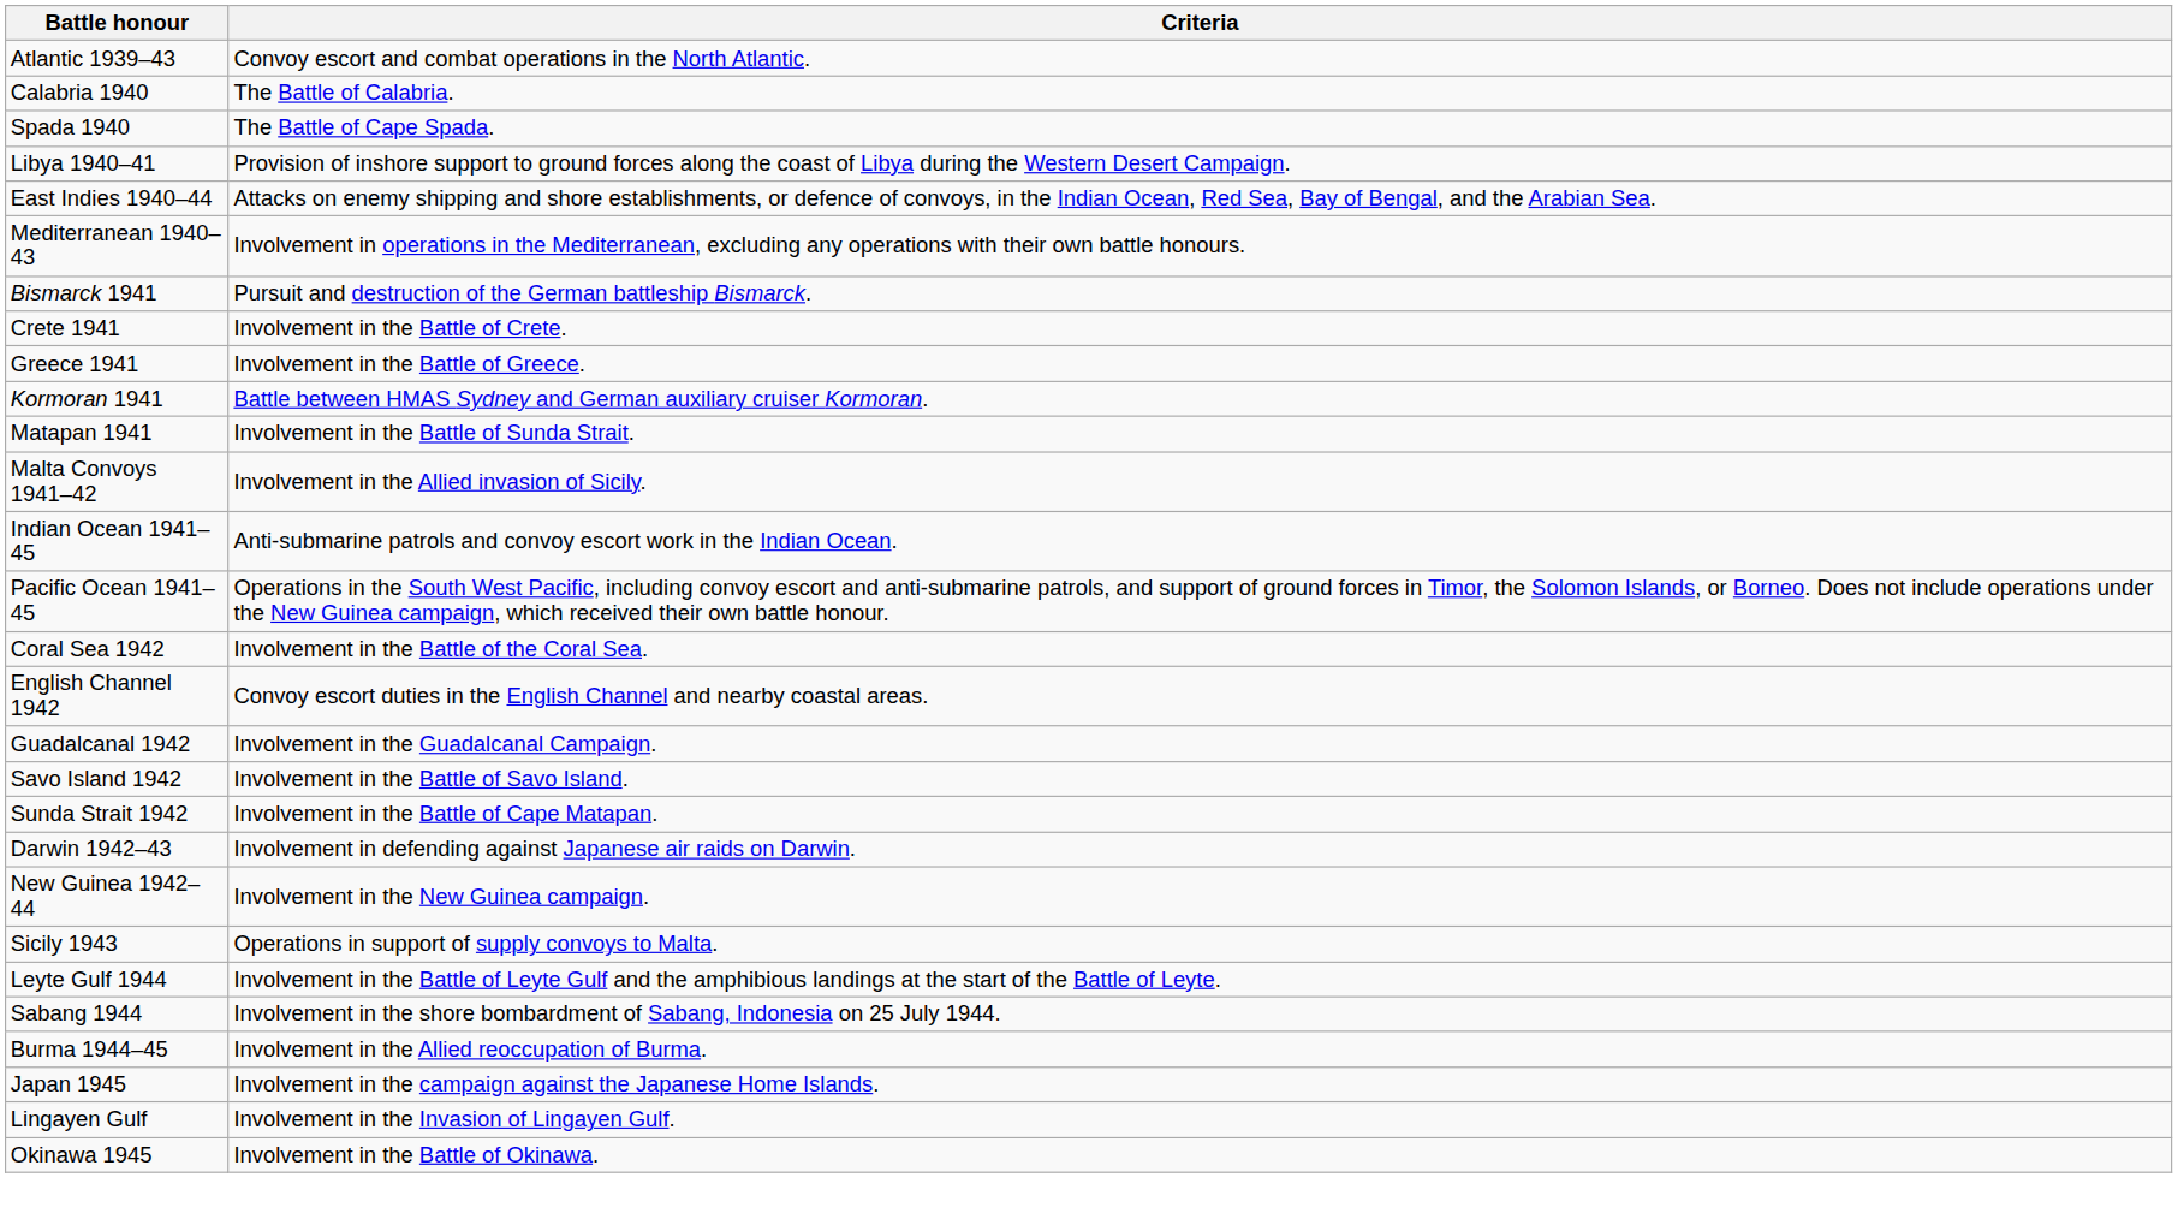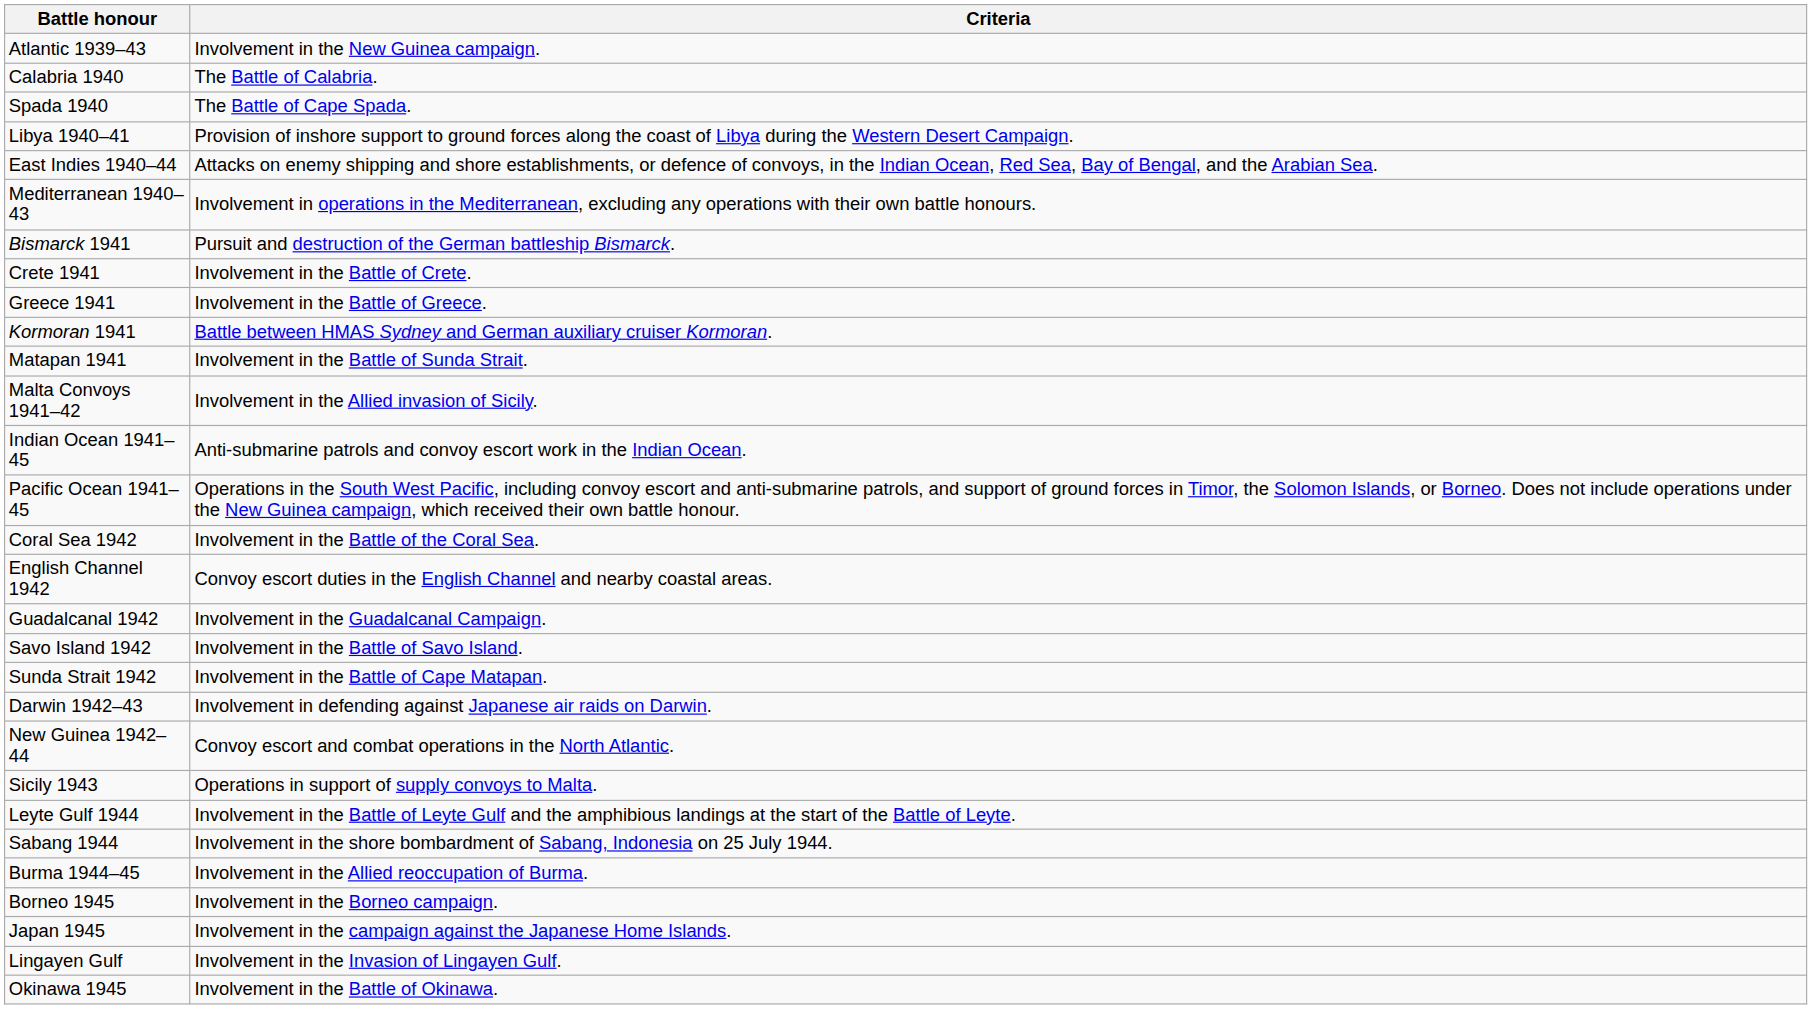 <table class="wikitable" border="1">
 <tr>
 <th>Battle honour</th>
 <th>Criteria</th>
 </tr>
 <tr>
 <td>Atlantic 1939–43</td>
-<td>Convoy escort and combat operations in the <a href='#'>North Atlantic</a>.</td>
+<td>Involvement in the <a href='#'>New Guinea campaign</a>.</td>
 </tr>
 <tr>
 <td>Calabria 1940</td>
 <td>The <a href='#'>Battle of Calabria</a>.</td>
 </tr>
 <tr>
 <td>Spada 1940</td>
 <td>The <a href='#'>Battle of Cape Spada</a>.</td>
 </tr>
 <tr>
 <td>Libya 1940–41</td>
 <td>Provision of inshore support to ground forces along the coast of <a href='#'>Libya</a> during the <a href='#'>Western Desert Campaign</a>.</td>
 </tr>
 <tr>
 <td>East Indies 1940–44</td>
 <td>Attacks on enemy shipping and shore establishments, or defence of convoys, in the <a href='#'>Indian Ocean</a>, <a href='#'>Red Sea</a>, <a href='#'>Bay of Bengal</a>, and the <a href='#'>Arabian Sea</a>.</td>
 </tr>
 <tr>
 <td>Mediterranean 1940–43</td>
 <td>Involvement in <a href='#'>operations in the Mediterranean</a>, excluding any operations with their own battle honours.</td>
 </tr>
 <tr>
 <td><em>Bismarck</em> 1941</td>
 <td>Pursuit and <a href='#'>destruction of the German battleship <em>Bismarck</em></a>.</td>
 </tr>
 <tr>
 <td>Crete 1941</td>
 <td>Involvement in the <a href='#'>Battle of Crete</a>.</td>
 </tr>
 <tr>
 <td>Greece 1941</td>
 <td>Involvement in the <a href='#'>Battle of Greece</a>.</td>
 </tr>
 <tr>
 <td><em>Kormoran</em> 1941</td>
 <td><a href='#'>Battle between HMAS <em>Sydney</em> and German auxiliary cruiser <em>Kormoran</em></a>.</td>
 </tr>
 <tr>
 <td>Matapan 1941</td>
 <td>Involvement in the <a href='#'>Battle of Sunda Strait</a>.</td>
 </tr>
 <tr>
 <td>Malta Convoys 1941–42</td>
 <td>Involvement in the <a href='#'>Allied invasion of Sicily</a>.</td>
 </tr>
 <tr>
 <td>Indian Ocean 1941–45</td>
 <td>Anti-submarine patrols and convoy escort work in the <a href='#'>Indian Ocean</a>.</td>
 </tr>
 <tr>
 <td>Pacific Ocean 1941–45</td>
 <td>Operations in the <a href='#'>South West Pacific</a>, including convoy escort and anti-submarine patrols, and support of ground forces in <a href='#'>Timor</a>, the <a href='#'>Solomon Islands</a>, or <a href='#'>Borneo</a>. Does not include operations under the <a href='#'>New Guinea campaign</a>, which received their own battle honour.</td>
 </tr>
 <tr>
 <td>Coral Sea 1942</td>
 <td>Involvement in the <a href='#'>Battle of the Coral Sea</a>.</td>
 </tr>
 <tr>
 <td>English Channel 1942</td>
 <td>Convoy escort duties in the <a href='#'>English Channel</a> and nearby coastal areas.</td>
 </tr>
 <tr>
 <td>Guadalcanal 1942</td>
 <td>Involvement in the <a href='#'>Guadalcanal Campaign</a>.</td>
 </tr>
 <tr>
 <td>Savo Island 1942</td>
 <td>Involvement in the <a href='#'>Battle of Savo Island</a>.</td>
 </tr>
 <tr>
 <td>Sunda Strait 1942</td>
 <td>Involvement in the <a href='#'>Battle of Cape Matapan</a>.</td>
 </tr>
 <tr>
 <td>Darwin 1942–43</td>
 <td>Involvement in defending against <a href='#'>Japanese air raids on Darwin</a>.</td>
 </tr>
 <tr>
 <td>New Guinea 1942–44</td>
-<td>Involvement in the <a href='#'>New Guinea campaign</a>.</td>
+<td>Convoy escort and combat operations in the <a href='#'>North Atlantic</a>.</td>
 </tr>
 <tr>
 <td>Sicily 1943</td>
 <td>Operations in support of <a href='#'>supply convoys to Malta</a>.</td>
 </tr>
 <tr>
 <td>Leyte Gulf 1944</td>
 <td>Involvement in the <a href='#'>Battle of Leyte Gulf</a> and the amphibious landings at the start of the <a href='#'>Battle of Leyte</a>.</td>
 </tr>
 <tr>
 <td>Sabang 1944</td>
 <td>Involvement in the shore bombardment of <a href='#'>Sabang, Indonesia</a> on 25 July 1944.</td>
 </tr>
 <tr>
 <td>Burma 1944–45</td>
 <td>Involvement in the <a href='#'>Allied reoccupation of Burma</a>.</td>
 </tr>
 <tr>
+<td>Borneo 1945</td>
+<td>Involvement in the <a href='#'>Borneo campaign</a>.</td>
+</tr>
+<tr>
 <td>Japan 1945</td>
 <td>Involvement in the <a href='#'>campaign against the Japanese Home Islands</a>.</td>
 </tr>
 <tr>
 <td>Lingayen Gulf</td>
 <td>Involvement in the <a href='#'>Invasion of Lingayen Gulf</a>.</td>
 </tr>
 <tr>
 <td>Okinawa 1945</td>
 <td>Involvement in the <a href='#'>Battle of Okinawa</a>.</td>
 </tr>
 </table>
